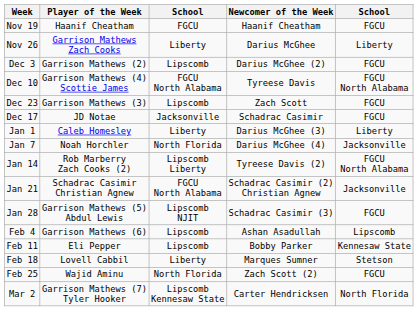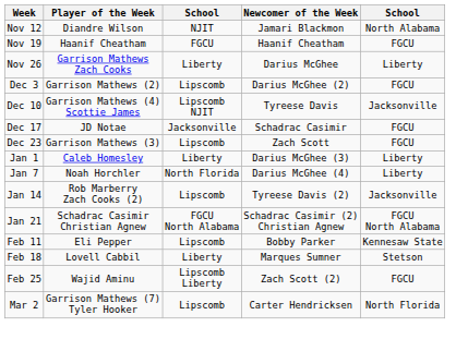 <table class=wikitable style="text-align:center">
 <tr>
 <th>Week</th>
 <th>Player of the Week</th>
 <th>School</th>
 <th>Newcomer of the Week</th>
 <th>School</th>
+</tr>
+<tr>
+<td>Nov 12</td>
+<td>Diandre Wilson</td>
+<td>NJIT</td>
+<td>Jamari Blackmon</td>
+<td>North Alabama</td>
 </tr>
 <tr>
 <td>Nov 19</td>
 <td>Haanif Cheatham</td>
 <td>FGCU</td>
 <td>Haanif Cheatham</td>
 <td>FGCU</td>
 </tr>
 <tr>
 <td>Nov 26</td>
 <td><a href='#'>Garrison Mathews</a> <br> <a href='#'>Zach Cooks</a></td>
 <td>Liberty</td>
 <td>Darius McGhee</td>
 <td>Liberty</td>
 </tr>
 <tr>
 <td>Dec 3</td>
 <td>Garrison Mathews (2)</td>
 <td>Lipscomb</td>
 <td>Darius McGhee (2)</td>
 <td>FGCU</td>
 </tr>
 <tr>
 <td>Dec 10</td>
 <td>Garrison Mathews (4) <br> <a href='#'>Scottie James</a></td>
-<td>FGCU <br> North Alabama</td>
+<td>Lipscomb <br> NJIT</td>
 <td>Tyreese Davis</td>
-<td>FGCU <br> North Alabama</td>
+<td>Jacksonville</td>
+</tr>
+<tr>
+<td>Dec 17</td>
+<td>JD Notae</td>
+<td>Jacksonville</td>
+<td>Schadrac Casimir</td>
+<td>FGCU</td>
 </tr>
 <tr>
 <td>Dec 23</td>
 <td>Garrison Mathews (3)</td>
 <td>Lipscomb</td>
 <td>Zach Scott</td>
-<td>FGCU</td>
-</tr>
-<tr>
-<td>Dec 17</td>
-<td>JD Notae</td>
-<td>Jacksonville</td>
-<td>Schadrac Casimir</td>
 <td>FGCU</td>
 </tr>
 <tr>
 <td>Jan 1</td>
 <td><a href='#'>Caleb Homesley</a></td>
 <td>Liberty</td>
 <td>Darius McGhee (3)</td>
 <td>Liberty</td>
 </tr>
 <tr>
 <td>Jan 7</td>
 <td>Noah Horchler</td>
 <td>North Florida</td>
 <td>Darius McGhee (4)</td>
-<td>Jacksonville</td>
+<td>Liberty</td>
 </tr>
 <tr>
 <td>Jan 14</td>
 <td>Rob Marberry <br> Zach Cooks (2)</td>
-<td>Lipscomb <br> Liberty</td>
+<td>Lipscomb</td>
 <td>Tyreese Davis (2)</td>
-<td>FGCU <br> North Alabama</td>
+<td>Jacksonville</td>
 </tr>
 <tr>
 <td>Jan 21</td>
 <td>Schadrac Casimir <br> Christian Agnew</td>
 <td>FGCU <br> North Alabama</td>
 <td>Schadrac Casimir (2) <br> Christian Agnew</td>
-<td>Jacksonville</td>
-</tr>
-<tr>
-<td>Jan 28</td>
-<td>Garrison Mathews (5) <br> Abdul Lewis</td>
-<td>Lipscomb <br> NJIT</td>
-<td>Schadrac Casimir (3)</td>
-<td>FGCU</td>
-</tr>
-<tr>
-<td>Feb 4</td>
-<td>Garrison Mathews (6)</td>
-<td>Lipscomb</td>
-<td>Ashan Asadullah</td>
-<td>Lipscomb</td>
+<td>FGCU <br> North Alabama</td>
 </tr>
 <tr>
 <td>Feb 11</td>
 <td>Eli Pepper</td>
 <td>Lipscomb</td>
 <td>Bobby Parker</td>
 <td>Kennesaw State</td>
 </tr>
 <tr>
 <td>Feb 18</td>
 <td>Lovell Cabbil</td>
 <td>Liberty</td>
 <td>Marques Sumner</td>
 <td>Stetson</td>
 </tr>
 <tr>
 <td>Feb 25</td>
 <td>Wajid Aminu</td>
-<td>North Florida</td>
+<td>Lipscomb <br> Liberty</td>
 <td>Zach Scott (2)</td>
 <td>FGCU</td>
 </tr>
 <tr>
 <td>Mar 2</td>
 <td>Garrison Mathews (7) <br> Tyler Hooker</td>
-<td>Lipscomb <br> Kennesaw State</td>
+<td>Lipscomb</td>
 <td>Carter Hendricksen</td>
 <td>North Florida</td>
 </tr>
 </table>
